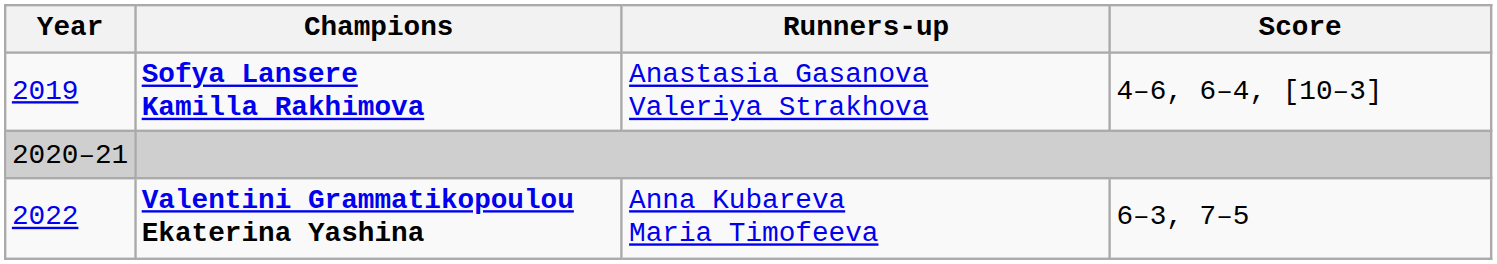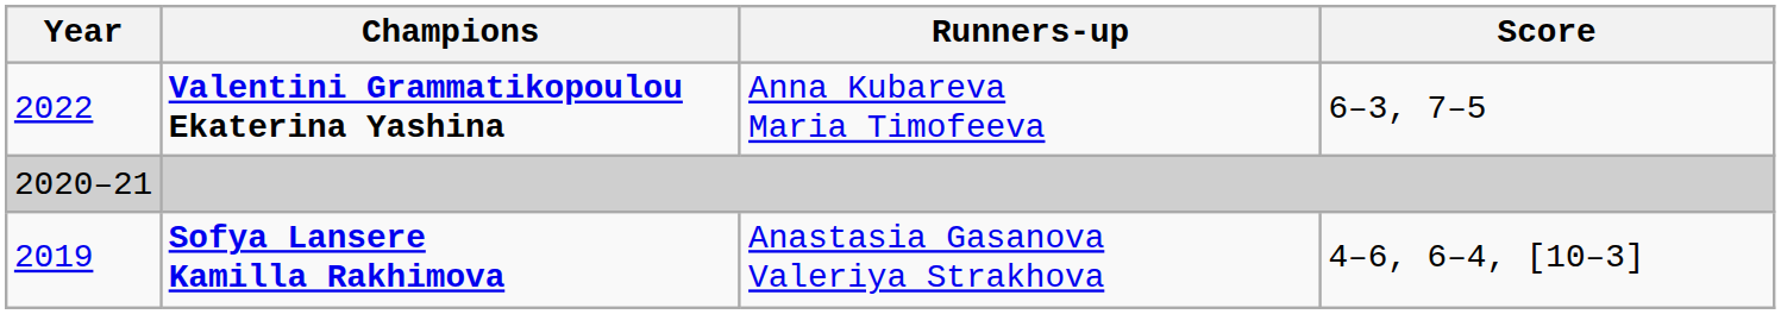 <table class="wikitable" style="font-size:90%">
 <tr>
 <th>Year</th>
 <th width="200">Champions</th>
 <th width="200">Runners-up</th>
 <th width="155">Score</th>
 </tr>
 <tr>
-<td><a href='#'>2019</a></td>
-<td> <strong><a href='#'>Sofya Lansere</a></strong> <br>  <strong><a href='#'>Kamilla Rakhimova</a></strong></td>
-<td> <a href='#'>Anastasia Gasanova</a> <br>  <a href='#'>Valeriya Strakhova</a></td>
-<td>4–6, 6–4, [10–3]</td>
+<td><a href='#'>2022</a></td>
+<td> <strong><a href='#'>Valentini Grammatikopoulou</a></strong> <br>  <strong>Ekaterina Yashina</strong></td>
+<td> <a href='#'>Anna Kubareva</a> <br>  <a href='#'>Maria Timofeeva</a></td>
+<td>6–3, 7–5</td>
 </tr>
 <tr>
 <td style="background:#cfcfcf">2020–21</td>
 <td colspan=3 bgcolor="#cfcfcf"></td>
 </tr>
 <tr>
-<td><a href='#'>2022</a></td>
-<td> <strong><a href='#'>Valentini Grammatikopoulou</a></strong> <br>  <strong>Ekaterina Yashina</strong></td>
-<td> <a href='#'>Anna Kubareva</a> <br>  <a href='#'>Maria Timofeeva</a></td>
-<td>6–3, 7–5</td>
+<td><a href='#'>2019</a></td>
+<td> <strong><a href='#'>Sofya Lansere</a></strong> <br>  <strong><a href='#'>Kamilla Rakhimova</a></strong></td>
+<td> <a href='#'>Anastasia Gasanova</a> <br>  <a href='#'>Valeriya Strakhova</a></td>
+<td>4–6, 6–4, [10–3]</td>
 </tr>
 </table>
